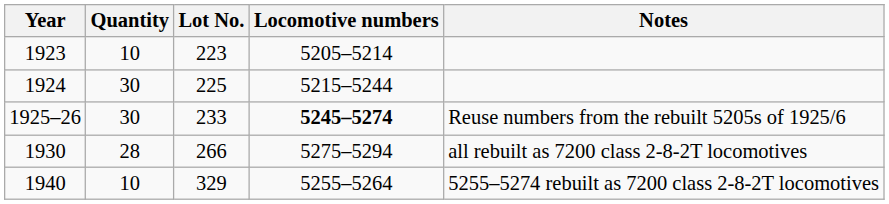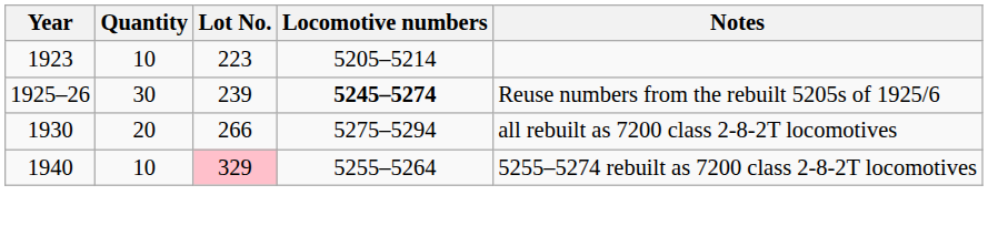 <table class="wikitable" style="text-align:center">
 <tr>
 <th>Year</th>
 <th>Quantity</th>
 <th>Lot No.</th>
 <th>Locomotive numbers</th>
 <th>Notes</th>
 </tr>
 <tr>
 <td>1923</td>
 <td>10</td>
 <td>223</td>
 <td>5205–5214</td>
 <td align=left></td>
 </tr>
 <tr>
-<td>1924</td>
-<td>30</td>
-<td>225</td>
-<td>5215–5244</td>
-<td align=left></td>
-</tr>
-<tr>
 <td>1925–26</td>
 <td>30</td>
-<td>233</td>
+<td>239</td>
 <td><strong>5245–5274</strong></td>
 <td align=left>Reuse numbers from the rebuilt 5205s of 1925/6</td>
 </tr>
 <tr>
 <td>1930</td>
-<td>28</td>
+<td>20</td>
 <td>266</td>
 <td>5275–5294</td>
 <td align=left>all rebuilt as 7200 class 2-8-2T locomotives</td>
 </tr>
 <tr>
 <td>1940</td>
 <td>10</td>
-<td>329</td>
+<td style="background: pink;">329</td>
 <td>5255–5264</td>
 <td align=left>5255–5274 rebuilt as 7200 class 2-8-2T locomotives</td>
 </tr>
 </table>
